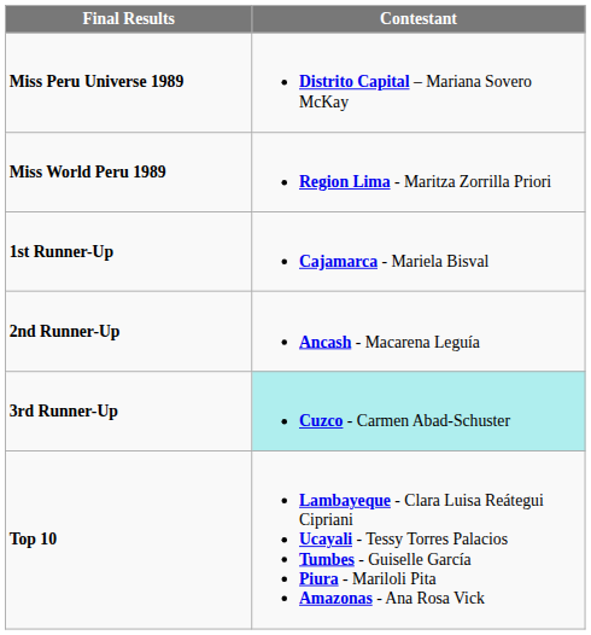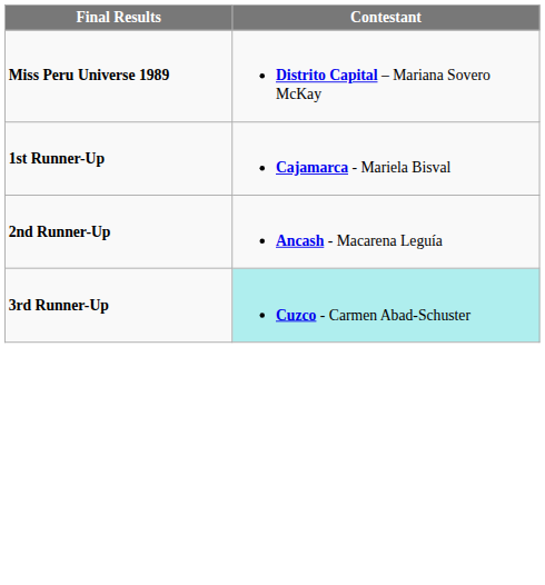 <table class="wikitable sortable" style="font-size: 95%;">
 <tr>
 <th width="220" style="background-color:#787878;color:#FFFFFF;">Final Results</th>
 <th width="300" style="background-color:#787878;color:#FFFFFF;">Contestant</th>
 </tr>
 <tr>
 <td><strong>Miss Peru Universe 1989</strong></td>
 <td><br><ul><li> <strong><a href='#'>Distrito Capital</a></strong> – Mariana Sovero McKay</li></ul></td>
-</tr>
-<tr>
-<td><strong>Miss World Peru 1989</strong></td>
-<td><br><ul><li> <strong><a href='#'>Region Lima</a></strong> - Maritza Zorrilla Priori</li></ul></td>
 </tr>
 <tr>
 <td><strong>1st Runner-Up</strong></td>
 <td><br><ul><li> <strong><a href='#'>Cajamarca</a></strong> - Mariela Bisval</li></ul></td>
 </tr>
 <tr>
 <td><strong>2nd Runner-Up</strong></td>
 <td><br><ul><li> <strong><a href='#'>Ancash</a></strong> - Macarena Leguía</li></ul></td>
 </tr>
 <tr>
 <td><strong>3rd Runner-Up</strong></td>
 <td style="background: paleturquoise;"><br><ul><li> <strong><a href='#'>Cuzco</a></strong> - Carmen Abad-Schuster</li></ul></td>
 </tr>
-<tr>
-<td><strong>Top 10</strong></td>
-<td><br><ul><li> <strong><a href='#'>Lambayeque</a></strong> - Clara Luisa Reátegui Cipriani</li><li> <strong><a href='#'>Ucayali</a></strong> - Tessy Torres Palacios</li><li> <strong><a href='#'>Tumbes</a></strong> - Guiselle García</li><li> <strong><a href='#'>Piura</a></strong> - Mariloli Pita</li><li> <strong><a href='#'>Amazonas</a></strong> - Ana Rosa Vick</li></ul></td>
-</tr>
 </table>
